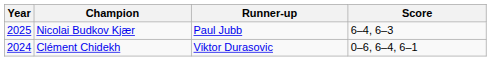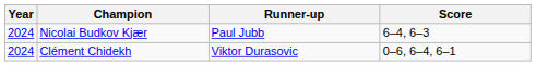 <table class="wikitable" style="font-size:90%">
 <tr>
 <th>Year</th>
 <th width="200">Champion</th>
 <th width="200">Runner-up</th>
 <th width="175">Score</th>
 </tr>
 <tr>
-<td><a href='#'>2025</a></td>
+<td><a href='#'>2024</a></td>
 <td> <a href='#'>Nicolai Budkov Kjær</a></td>
 <td> <a href='#'>Paul Jubb</a></td>
 <td>6–4, 6–3</td>
 </tr>
 <tr>
 <td><a href='#'>2024</a></td>
 <td> <a href='#'>Clément Chidekh</a></td>
 <td> <a href='#'>Viktor Durasovic</a></td>
 <td>0–6, 6–4, 6–1</td>
 </tr>
 </table>
